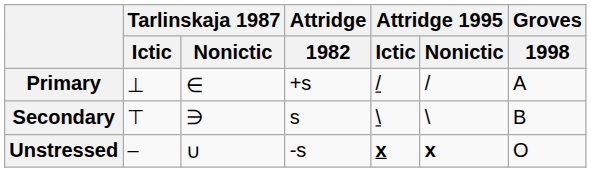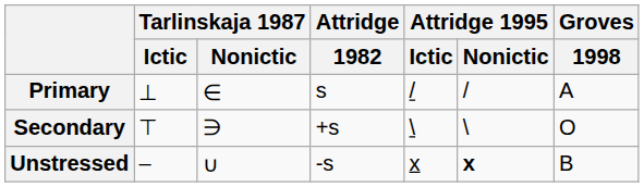 <table class="wikitable">
 <tr>
 <th rowspan=2></th>
 <th colspan="2">Tarlinskaja 1987</th>
 <th>Attridge</th>
 <th colspan="2">Attridge 1995</th>
 <th>Groves</th>
 </tr>
 <tr>
 <th>Ictic</th>
 <th>Nonictic</th>
 <th>1982</th>
 <th>Ictic</th>
 <th>Nonictic</th>
 <th>1998</th>
 </tr>
 <tr>
 <th>Primary</th>
 <td>⊥</td>
 <td>∈</td>
-<td>+s</td>
+<td>s</td>
 <td><u>/</u></td>
 <td>/</td>
 <td>A</td>
 </tr>
 <tr>
 <th>Secondary</th>
 <td>⊤</td>
 <td>∋</td>
-<td>s</td>
+<td>+s</td>
 <td><u>\</u></td>
 <td>\</td>
-<td>B</td>
+<td>O</td>
 </tr>
 <tr>
 <th>Unstressed</th>
 <td>–</td>
 <td>∪</td>
 <td>-s</td>
-<td><strong><u>x</u></strong></td>
+<td><u>x</u></td>
 <td><strong>x</strong></td>
-<td>O</td>
+<td>B</td>
 </tr>
 </table>
